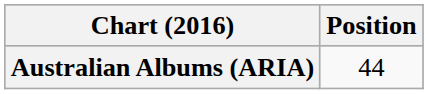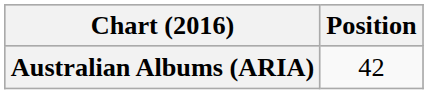 <table class="wikitable plainrowheaders" style="text-align:center">
 <tr>
 <th scope="col">Chart (2016)</th>
 <th scope="col">Position</th>
 </tr>
 <tr>
 <th scope="row">Australian Albums (ARIA)</th>
-<td>44</td>
+<td>42</td>
 </tr>
 </table>
